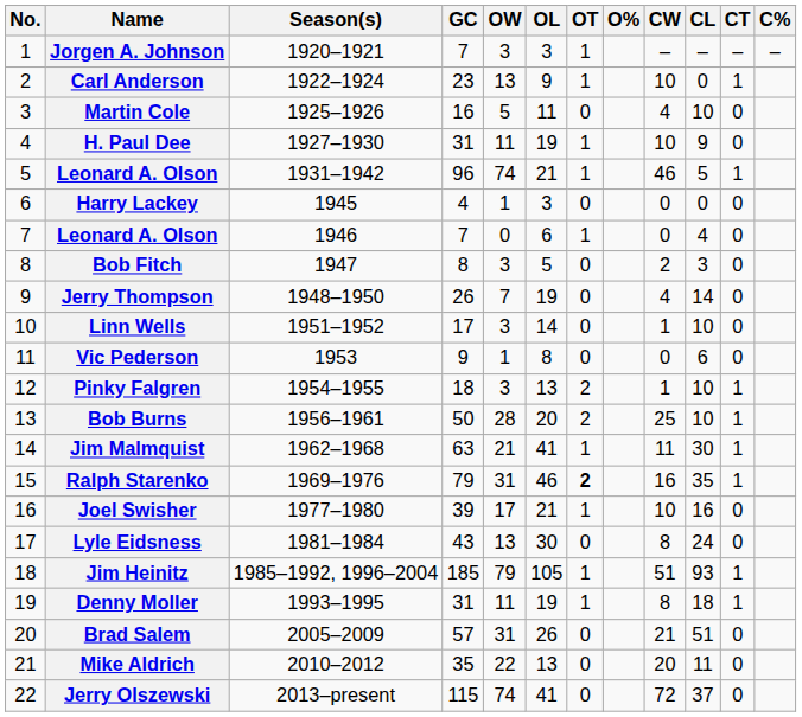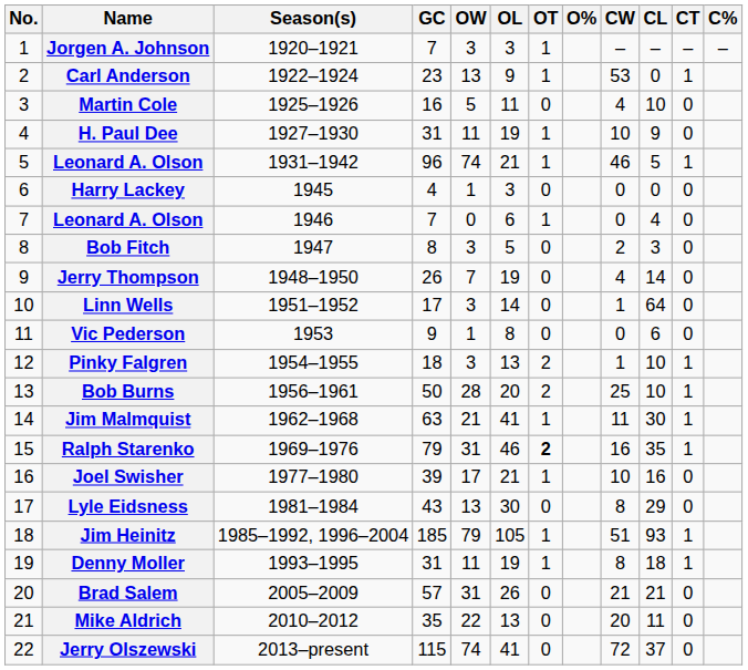 <table class="wikitable sortable plainrowheaders" style="text-align:center">
 <tr>
 <th scope="col" class="unsortable">No.</th>
 <th scope="col">Name</th>
 <th scope="col">Season(s)</th>
 <th scope="col">GC</th>
 <th scope="col">OW</th>
 <th scope="col">OL</th>
 <th scope="col">OT</th>
 <th scope="col">O%</th>
 <th scope="col">CW</th>
 <th scope="col">CL</th>
 <th scope="col">CT</th>
 <th scope="col">C%</th>
 </tr>
 <tr>
 <td>1</td>
 <th scope="row"><a href='#'>Jorgen A. Johnson</a></th>
 <td>1920–1921</td>
 <td>7</td>
 <td>3</td>
 <td>3</td>
 <td>1</td>
 <td></td>
 <td>–</td>
 <td>–</td>
 <td>–</td>
 <td>–</td>
 </tr>
 <tr>
 <td>2</td>
 <th scope="row"><a href='#'>Carl Anderson</a></th>
 <td>1922–1924</td>
 <td>23</td>
 <td>13</td>
 <td>9</td>
 <td>1</td>
 <td></td>
-<td>10</td>
+<td>53</td>
 <td>0</td>
 <td>1</td>
 <td></td>
 </tr>
 <tr>
 <td>3</td>
 <th scope="row"><a href='#'>Martin Cole</a></th>
 <td>1925–1926</td>
 <td>16</td>
 <td>5</td>
 <td>11</td>
 <td>0</td>
 <td></td>
 <td>4</td>
 <td>10</td>
 <td>0</td>
 <td></td>
 </tr>
 <tr>
 <td>4</td>
 <th scope="row"><a href='#'>H. Paul Dee</a></th>
 <td>1927–1930</td>
 <td>31</td>
 <td>11</td>
 <td>19</td>
 <td>1</td>
 <td></td>
 <td>10</td>
 <td>9</td>
 <td>0</td>
 <td></td>
 </tr>
 <tr>
 <td>5</td>
 <th scope="row"><a href='#'>Leonard A. Olson</a></th>
 <td>1931–1942</td>
 <td>96</td>
 <td>74</td>
 <td>21</td>
 <td>1</td>
 <td></td>
 <td>46</td>
 <td>5</td>
 <td>1</td>
 <td></td>
 </tr>
 <tr>
 <td>6</td>
 <th scope="row"><a href='#'>Harry Lackey</a></th>
 <td>1945</td>
 <td>4</td>
 <td>1</td>
 <td>3</td>
 <td>0</td>
 <td></td>
 <td>0</td>
 <td>0</td>
 <td>0</td>
 <td></td>
 </tr>
 <tr>
 <td>7</td>
 <th scope="row"><a href='#'>Leonard A. Olson</a></th>
 <td>1946</td>
 <td>7</td>
 <td>0</td>
 <td>6</td>
 <td>1</td>
 <td></td>
 <td>0</td>
 <td>4</td>
 <td>0</td>
 <td></td>
 </tr>
 <tr>
 <td>8</td>
 <th scope="row"><a href='#'>Bob Fitch</a></th>
 <td>1947</td>
 <td>8</td>
 <td>3</td>
 <td>5</td>
 <td>0</td>
 <td></td>
 <td>2</td>
 <td>3</td>
 <td>0</td>
 <td></td>
 </tr>
 <tr>
 <td>9</td>
 <th scope="row"><a href='#'>Jerry Thompson</a></th>
 <td>1948–1950</td>
 <td>26</td>
 <td>7</td>
 <td>19</td>
 <td>0</td>
 <td></td>
 <td>4</td>
 <td>14</td>
 <td>0</td>
 <td></td>
 </tr>
 <tr>
 <td>10</td>
 <th scope="row"><a href='#'>Linn Wells</a></th>
 <td>1951–1952</td>
 <td>17</td>
 <td>3</td>
 <td>14</td>
 <td>0</td>
 <td></td>
 <td>1</td>
-<td>10</td>
+<td>64</td>
 <td>0</td>
 <td></td>
 </tr>
 <tr>
 <td>11</td>
 <th scope="row"><a href='#'>Vic Pederson</a></th>
 <td>1953</td>
 <td>9</td>
 <td>1</td>
 <td>8</td>
 <td>0</td>
 <td></td>
 <td>0</td>
 <td>6</td>
 <td>0</td>
 <td></td>
 </tr>
 <tr>
 <td>12</td>
 <th scope="row"><a href='#'>Pinky Falgren</a></th>
 <td>1954–1955</td>
 <td>18</td>
 <td>3</td>
 <td>13</td>
 <td>2</td>
 <td></td>
 <td>1</td>
 <td>10</td>
 <td>1</td>
 <td></td>
 </tr>
 <tr>
 <td>13</td>
 <th scope="row"><a href='#'>Bob Burns</a></th>
 <td>1956–1961</td>
 <td>50</td>
 <td>28</td>
 <td>20</td>
 <td>2</td>
 <td></td>
 <td>25</td>
 <td>10</td>
 <td>1</td>
 <td></td>
 </tr>
 <tr>
 <td>14</td>
 <th scope="row"><a href='#'>Jim Malmquist</a></th>
 <td>1962–1968</td>
 <td>63</td>
 <td>21</td>
 <td>41</td>
 <td>1</td>
 <td></td>
 <td>11</td>
 <td>30</td>
 <td>1</td>
 <td></td>
 </tr>
 <tr>
 <td>15</td>
 <th scope="row"><a href='#'>Ralph Starenko</a></th>
 <td>1969–1976</td>
 <td>79</td>
 <td>31</td>
 <td>46</td>
 <td><strong>2</strong></td>
 <td></td>
 <td>16</td>
 <td>35</td>
 <td>1</td>
 <td></td>
 </tr>
 <tr>
 <td>16</td>
 <th scope="row"><a href='#'>Joel Swisher</a></th>
 <td>1977–1980</td>
 <td>39</td>
 <td>17</td>
 <td>21</td>
 <td>1</td>
 <td></td>
 <td>10</td>
 <td>16</td>
 <td>0</td>
 <td></td>
 </tr>
 <tr>
 <td>17</td>
 <th scope="row"><a href='#'>Lyle Eidsness</a></th>
 <td>1981–1984</td>
 <td>43</td>
 <td>13</td>
 <td>30</td>
 <td>0</td>
 <td></td>
 <td>8</td>
-<td>24</td>
+<td>29</td>
 <td>0</td>
 <td></td>
 </tr>
 <tr>
 <td>18</td>
 <th scope="row"><a href='#'>Jim Heinitz</a></th>
 <td>1985–1992, 1996–2004</td>
 <td>185</td>
 <td>79</td>
 <td>105</td>
 <td>1</td>
 <td></td>
 <td>51</td>
 <td>93</td>
 <td>1</td>
 <td></td>
 </tr>
 <tr>
 <td>19</td>
 <th scope="row"><a href='#'>Denny Moller</a></th>
 <td>1993–1995</td>
 <td>31</td>
 <td>11</td>
 <td>19</td>
 <td>1</td>
 <td></td>
 <td>8</td>
 <td>18</td>
 <td>1</td>
 <td></td>
 </tr>
 <tr>
 <td>20</td>
 <th scope="row"><a href='#'>Brad Salem</a></th>
 <td>2005–2009</td>
 <td>57</td>
 <td>31</td>
 <td>26</td>
 <td>0</td>
 <td></td>
 <td>21</td>
-<td>51</td>
+<td>21</td>
 <td>0</td>
 <td></td>
 </tr>
 <tr>
 <td>21</td>
 <th scope="row"><a href='#'>Mike Aldrich</a></th>
 <td>2010–2012</td>
 <td>35</td>
 <td>22</td>
 <td>13</td>
 <td>0</td>
 <td></td>
 <td>20</td>
 <td>11</td>
 <td>0</td>
 <td></td>
 </tr>
 <tr>
 <td>22</td>
 <th scope="row"><a href='#'>Jerry Olszewski</a></th>
 <td>2013–present</td>
 <td>115</td>
 <td>74</td>
 <td>41</td>
 <td>0</td>
 <td></td>
 <td>72</td>
 <td>37</td>
 <td>0</td>
 <td></td>
 </tr>
 </table>
